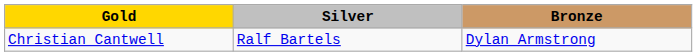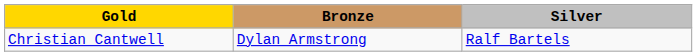 <table class="wikitable" style="text-align:left">
 <tr align="center">
 <td width=200 bgcolor=gold><strong>Gold</strong></td>
+<td width=200 bgcolor=CC9966><strong>Bronze</strong></td>
 <td width=200 bgcolor=silver><strong>Silver</strong></td>
-<td width=200 bgcolor=CC9966><strong>Bronze</strong></td>
 </tr>
 <tr>
 <td><a href='#'>Christian Cantwell</a><br><em></em></td>
+<td><a href='#'>Dylan Armstrong</a><br><em></em></td>
 <td><a href='#'>Ralf Bartels</a><br><em></em></td>
-<td><a href='#'>Dylan Armstrong</a><br><em></em></td>
 </tr>
 </table>
